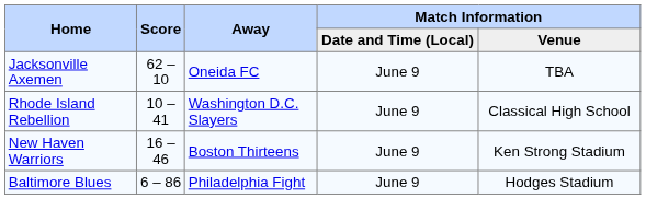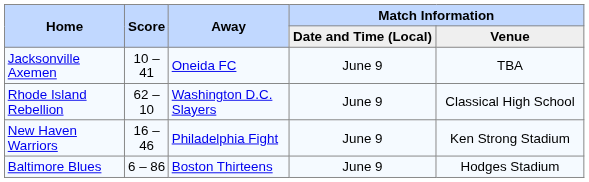 <table border="1" cellpadding="3" cellspacing="0" style="border-collapse:collapse; font-size:90%; width:100%">
 <tr style="background:#c1d8ff;">
 <th rowspan="2" style="width:21%;">Home</th>
 <th rowspan="2" style="width:6%;">Score</th>
 <th rowspan="2" style="width:21%;">Away</th>
 <th colspan=6>Match Information</th>
 </tr>
 <tr style="background:#efefef;">
 <th width=26%>Date and Time (Local)</th>
 <th width=26%>Venue</th>
 </tr>
 <tr style="text-align:center; background:#f5faff;">
 <td align=left> <a href='#'>Jacksonville Axemen</a></td>
-<td>62 – 10</td>
+<td>10 – 41</td>
 <td align=left> <a href='#'>Oneida FC</a></td>
 <td>June 9</td>
 <td>TBA</td>
 </tr>
 <tr style="text-align:center; background:#f5faff;">
 <td align=left> <a href='#'>Rhode Island Rebellion</a></td>
-<td>10 – 41</td>
+<td>62 – 10</td>
 <td align=left> <a href='#'>Washington D.C. Slayers</a></td>
 <td>June 9</td>
 <td>Classical High School</td>
 </tr>
 <tr style="text-align:center; background:#f5faff;">
 <td align=left> <a href='#'>New Haven Warriors</a></td>
 <td>16 – 46</td>
-<td align=left> <a href='#'>Boston Thirteens</a></td>
+<td align=left> <a href='#'>Philadelphia Fight</a></td>
 <td>June 9</td>
 <td>Ken Strong Stadium</td>
 </tr>
 <tr style="text-align:center; background:#f5faff;">
 <td align=left> <a href='#'>Baltimore Blues</a></td>
 <td>6 – 86</td>
-<td align=left> <a href='#'>Philadelphia Fight</a></td>
+<td align=left> <a href='#'>Boston Thirteens</a></td>
 <td>June 9</td>
 <td>Hodges Stadium</td>
 </tr>
 </table>
